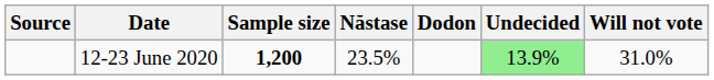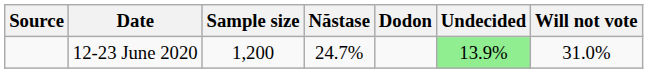 <table class="wikitable" style="text-align:center; font-size:small;">
 <tr>
 <th>Source</th>
 <th>Date</th>
 <th>Sample size</th>
 <th>Năstase<br></th>
 <th>Dodon<br></th>
 <th>Undecided</th>
 <th>Will not vote</th>
 </tr>
 <tr>
 <td></td>
 <td>12-23 June 2020</td>
-<td><strong>1,200</strong></td>
-<td>23.5%</td>
+<td>1,200</td>
+<td>24.7%</td>
 <td></td>
 <td style="background: lightgreen;">13.9%</td>
 <td>31.0%</td>
 </tr>
 </table>
